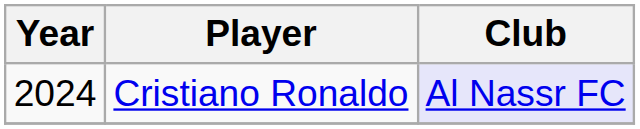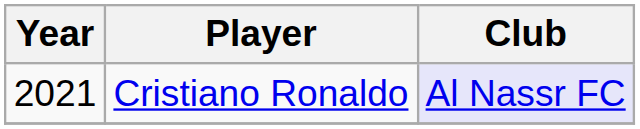 <table class="wikitable">
 <tr>
 <th>Year</th>
 <th>Player</th>
 <th>Club</th>
 </tr>
 <tr>
-<td>2024</td>
+<td>2021</td>
 <td> <a href='#'>Cristiano Ronaldo</a></td>
 <td style="background: lavender;"> <a href='#'>Al Nassr FC</a></td>
 </tr>
 <tr>
 </tr>
 </table>
